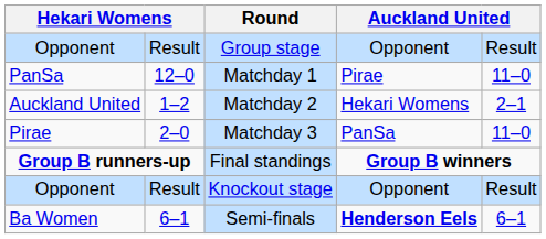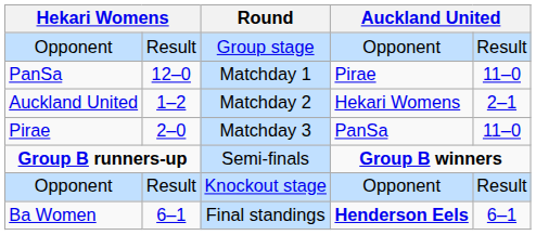 <table class="wikitable" style="text-align:center">
 <tr>
 <th colspan="4"> <a href='#'>Hekari Womens</a></th>
 <th>Round</th>
 <th colspan="4"> <a href='#'>Auckland United</a></th>
 </tr>
 <tr style="background:#C1E0FF">
 <td>Opponent</td>
 <td colspan="3">Result</td>
 <td><a href='#'>Group stage</a></td>
 <td>Opponent</td>
 <td colspan="3">Result</td>
 </tr>
 <tr>
 <td style="text-align:left"> <a href='#'>PanSa</a></td>
 <td colspan="3"><a href='#'>12–0</a></td>
 <td style="background:#C1E0FF">Matchday 1</td>
 <td style="text-align:left"> <a href='#'>Pirae</a></td>
 <td colspan="3"><a href='#'>11–0</a></td>
 </tr>
 <tr>
 <td style="text-align:left"> <a href='#'>Auckland United</a></td>
 <td colspan="3"><a href='#'>1–2</a></td>
 <td style="background:#C1E0FF">Matchday 2</td>
 <td style="text-align:left"> <a href='#'>Hekari Womens</a></td>
 <td colspan="3"><a href='#'>2–1</a></td>
 </tr>
 <tr>
 <td style="text-align:left"> <a href='#'>Pirae</a></td>
 <td colspan="3"><a href='#'>2–0</a></td>
 <td style="background:#C1E0FF">Matchday 3</td>
 <td style="text-align:left"> <a href='#'>PanSa</a></td>
 <td colspan="3"><a href='#'>11–0</a></td>
 </tr>
 <tr>
 <td colspan="4" style="vertical-align:top"><strong><a href='#'>Group B</a> runners-up</strong><br><div></div></td>
-<td style="background:#C1E0FF">Final standings</td>
+<td style="background:#C1E0FF">Semi-finals</td>
 <td colspan="4" style="vertical-align:top"><strong><a href='#'>Group B</a> winners</strong><br><div></div></td>
 </tr>
 <tr style="background:#C1E0FF">
 <td>Opponent</td>
 <td colspan="3">Result</td>
 <td><a href='#'>Knockout stage</a></td>
 <td>Opponent</td>
 <td colspan="3">Result</td>
 </tr>
 <tr>
 <td style="text-align:left"> <a href='#'>Ba Women</a></td>
 <td colspan="3"><a href='#'>6–1</a></td>
-<td style="background:#C1E0FF">Semi-finals</td>
+<td style="background:#C1E0FF">Final standings</td>
 <td style="text-align:left"><strong> <a href='#'>Henderson Eels</a></strong></td>
 <td colspan="3"><a href='#'>6–1</a></td>
 </tr>
 </table>
